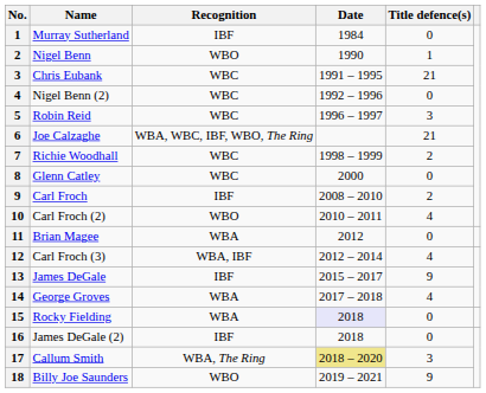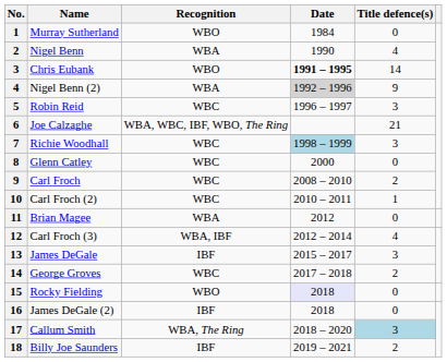 <table class="wikitable sortable">
 <tr>
 <th>No.</th>
 <th>Name</th>
 <th>Recognition</th>
 <th>Date</th>
 <th>Title defence(s)</th>
 <th></th>
 </tr>
 <tr align=center>
 <th>1</th>
 <td align=left><a href='#'>Murray Sutherland</a></td>
-<td>IBF</td>
+<td>WBO</td>
 <td>1984</td>
 <td>0</td>
 <td rowspan="10"></td>
 </tr>
 <tr align=center>
 <th>2</th>
 <td align=left><a href='#'>Nigel Benn</a></td>
-<td>WBO</td>
+<td>WBA</td>
 <td>1990</td>
-<td>1</td>
+<td>4</td>
 </tr>
 <tr align=center>
 <th>3</th>
 <td align=left><a href='#'>Chris Eubank</a></td>
-<td>WBC</td>
-<td>1991 – 1995</td>
-<td>21</td>
+<td>WBO</td>
+<td><strong>1991 – 1995</strong></td>
+<td>14</td>
 </tr>
 <tr align=center>
 <th>4</th>
 <td align=left>Nigel Benn (2)</td>
-<td>WBC</td>
-<td>1992 – 1996</td>
-<td>0</td>
+<td>WBA</td>
+<td style="background: lightgrey;">1992 – 1996</td>
+<td>9</td>
 </tr>
 <tr align=center>
 <th>5</th>
 <td align=left><a href='#'>Robin Reid</a></td>
 <td>WBC</td>
 <td>1996 – 1997</td>
 <td>3</td>
 </tr>
 <tr align=center>
 <th>6</th>
 <td align=left><a href='#'>Joe Calzaghe</a></td>
 <td>WBA, WBC, IBF, WBO, <em>The Ring</em></td>
 <td></td>
 <td>21</td>
 </tr>
 <tr align=center>
 <th>7</th>
 <td align=left><a href='#'>Richie Woodhall</a></td>
 <td>WBC</td>
-<td>1998 – 1999</td>
-<td>2</td>
+<td style="background: lightblue;">1998 – 1999</td>
+<td>3</td>
 </tr>
 <tr align=center>
 <th>8</th>
 <td align=left><a href='#'>Glenn Catley</a></td>
 <td>WBC</td>
 <td>2000</td>
 <td>0</td>
 </tr>
 <tr align=center>
 <th>9</th>
 <td align=left><a href='#'>Carl Froch</a></td>
-<td>IBF</td>
+<td>WBC</td>
 <td>2008 – 2010</td>
 <td>2</td>
 </tr>
 <tr align=center>
 <th>10</th>
 <td align=left>Carl Froch (2)</td>
-<td>WBO</td>
+<td>WBC</td>
 <td>2010 – 2011</td>
-<td>4</td>
+<td>1</td>
 </tr>
 <tr align=center>
 <th>11</th>
 <td align=left><a href='#'>Brian Magee</a></td>
 <td>WBA</td>
 <td>2012</td>
 <td>0</td>
 <td></td>
 </tr>
 <tr align=center>
 <th>12</th>
 <td align=left>Carl Froch (3)</td>
 <td>WBA, IBF</td>
 <td>2012 – 2014</td>
 <td>4</td>
 <td rowspan="3"></td>
 </tr>
 <tr align=center>
 <th>13</th>
 <td align=left><a href='#'>James DeGale</a></td>
 <td>IBF</td>
 <td>2015 – 2017</td>
-<td>9</td>
+<td>3</td>
 </tr>
 <tr align=center>
 <th>14</th>
 <td align=left><a href='#'>George Groves</a></td>
-<td>WBA</td>
+<td>WBC</td>
 <td>2017 – 2018</td>
-<td>4</td>
+<td>2</td>
 </tr>
 <tr align=center>
 <th>15</th>
 <td align=left><a href='#'>Rocky Fielding</a></td>
-<td>WBA</td>
+<td>WBO</td>
 <td style="background: lavender;">2018</td>
 <td>0</td>
 <td></td>
 </tr>
 <tr align=center>
 <th>16</th>
 <td align=left>James DeGale (2)</td>
 <td>IBF</td>
 <td>2018</td>
 <td>0</td>
 <td rowspan="3"></td>
 </tr>
 <tr align=center>
 <th>17</th>
 <td align=left><a href='#'>Callum Smith</a></td>
 <td>WBA, <em>The Ring</em></td>
-<td style="background: khaki;">2018 – 2020</td>
-<td>3</td>
+<td>2018 – 2020</td>
+<td style="background: lightblue;">3</td>
 </tr>
 <tr align=center>
 <th>18</th>
 <td align=left><a href='#'>Billy Joe Saunders</a></td>
-<td>WBO</td>
+<td>IBF</td>
 <td>2019 – 2021</td>
-<td>9</td>
+<td>2</td>
 </tr>
 </table>
